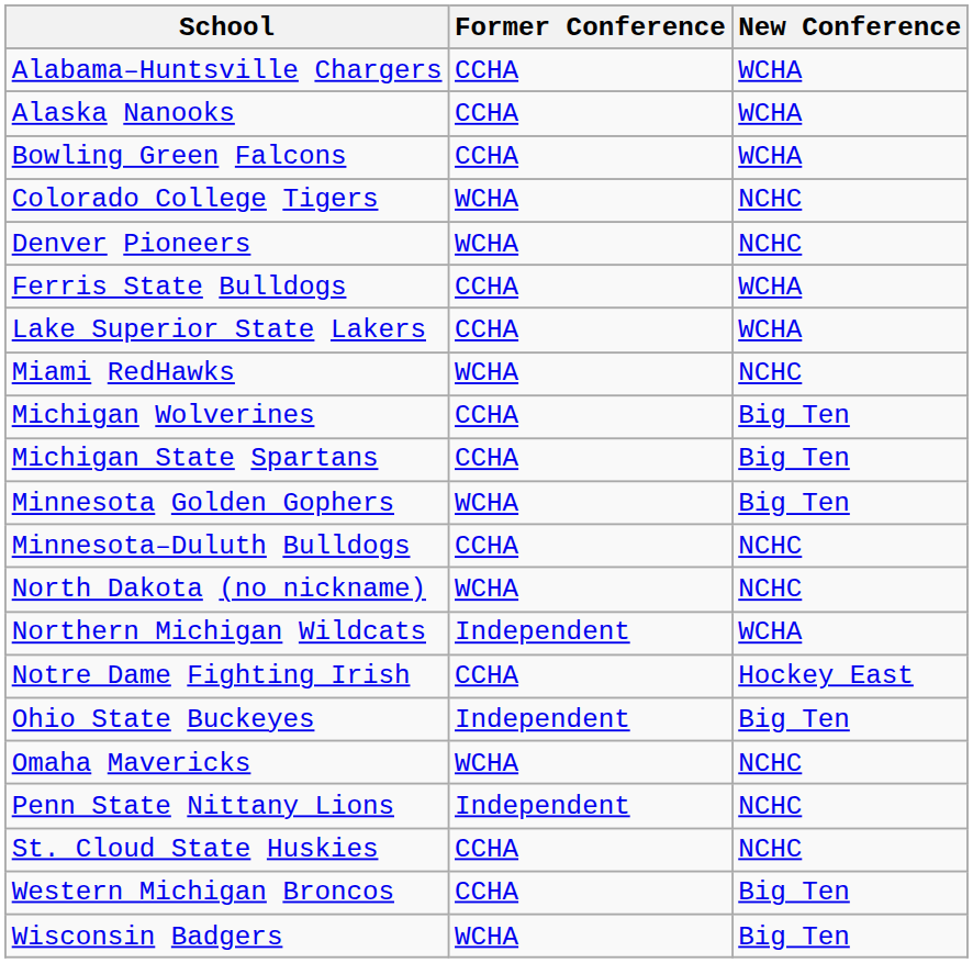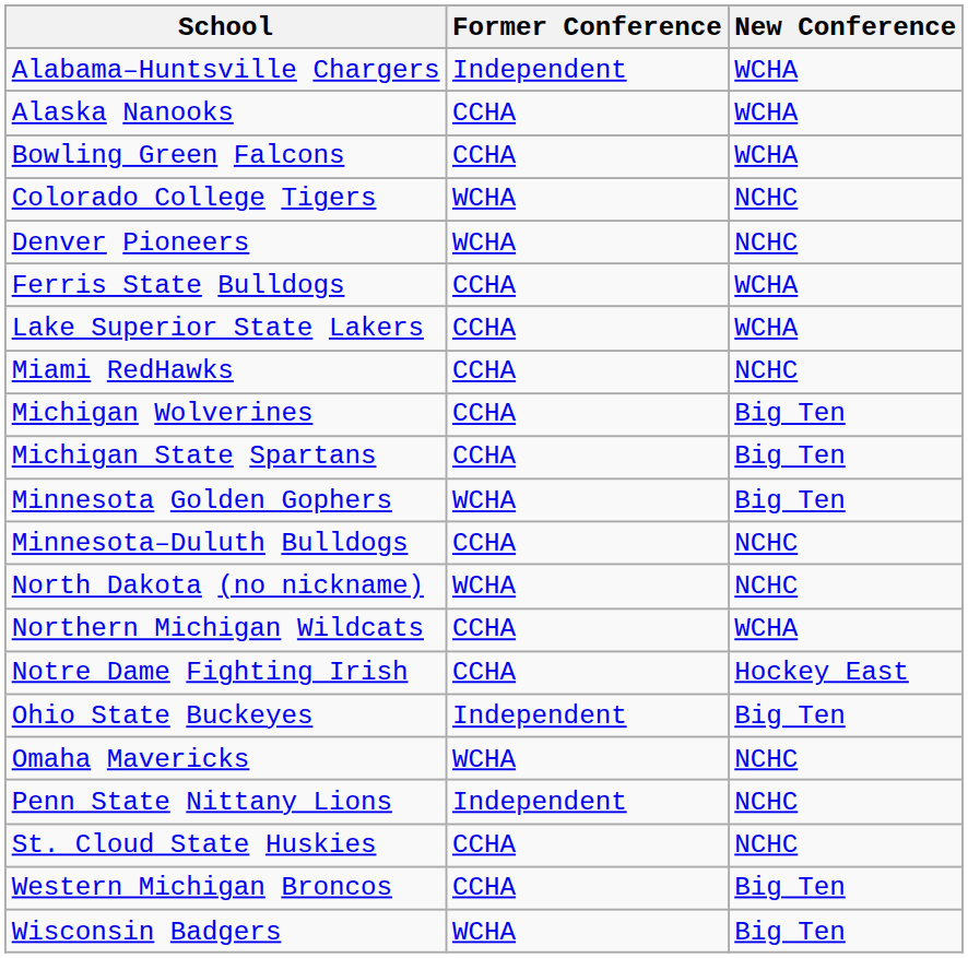 <table class="wikitable sortable">
 <tr>
 <th>School</th>
 <th>Former Conference</th>
 <th>New Conference</th>
 </tr>
 <tr>
 <td><a href='#'>Alabama–Huntsville</a> <a href='#'>Chargers</a></td>
-<td><a href='#'>CCHA</a></td>
+<td><a href='#'>Independent</a></td>
 <td><a href='#'>WCHA</a></td>
 </tr>
 <tr>
 <td><a href='#'>Alaska</a> <a href='#'>Nanooks</a></td>
 <td><a href='#'>CCHA</a></td>
 <td><a href='#'>WCHA</a></td>
 </tr>
 <tr>
 <td><a href='#'>Bowling Green</a> <a href='#'>Falcons</a></td>
 <td><a href='#'>CCHA</a></td>
 <td><a href='#'>WCHA</a></td>
 </tr>
 <tr>
 <td><a href='#'>Colorado College</a> <a href='#'>Tigers</a></td>
 <td><a href='#'>WCHA</a></td>
 <td><a href='#'>NCHC</a></td>
 </tr>
 <tr>
 <td><a href='#'>Denver</a> <a href='#'>Pioneers</a></td>
 <td><a href='#'>WCHA</a></td>
 <td><a href='#'>NCHC</a></td>
 </tr>
 <tr>
 <td><a href='#'>Ferris State</a> <a href='#'>Bulldogs</a></td>
 <td><a href='#'>CCHA</a></td>
 <td><a href='#'>WCHA</a></td>
 </tr>
 <tr>
 <td><a href='#'>Lake Superior State</a> <a href='#'>Lakers</a></td>
 <td><a href='#'>CCHA</a></td>
 <td><a href='#'>WCHA</a></td>
 </tr>
 <tr>
 <td><a href='#'>Miami</a> <a href='#'>RedHawks</a></td>
-<td><a href='#'>WCHA</a></td>
+<td><a href='#'>CCHA</a></td>
 <td><a href='#'>NCHC</a></td>
 </tr>
 <tr>
 <td><a href='#'>Michigan</a> <a href='#'>Wolverines</a></td>
 <td><a href='#'>CCHA</a></td>
 <td><a href='#'>Big Ten</a></td>
 </tr>
 <tr>
 <td><a href='#'>Michigan State</a> <a href='#'>Spartans</a></td>
 <td><a href='#'>CCHA</a></td>
 <td><a href='#'>Big Ten</a></td>
 </tr>
 <tr>
 <td><a href='#'>Minnesota</a> <a href='#'>Golden Gophers</a></td>
 <td><a href='#'>WCHA</a></td>
 <td><a href='#'>Big Ten</a></td>
 </tr>
 <tr>
 <td><a href='#'>Minnesota–Duluth</a> <a href='#'>Bulldogs</a></td>
 <td><a href='#'>CCHA</a></td>
 <td><a href='#'>NCHC</a></td>
 </tr>
 <tr>
 <td><a href='#'>North Dakota</a> <a href='#'>(no nickname)</a></td>
 <td><a href='#'>WCHA</a></td>
 <td><a href='#'>NCHC</a></td>
 </tr>
 <tr>
 <td><a href='#'>Northern Michigan</a> <a href='#'>Wildcats</a></td>
-<td><a href='#'>Independent</a></td>
+<td><a href='#'>CCHA</a></td>
 <td><a href='#'>WCHA</a></td>
 </tr>
 <tr>
 <td><a href='#'>Notre Dame</a> <a href='#'>Fighting Irish</a></td>
 <td><a href='#'>CCHA</a></td>
 <td><a href='#'>Hockey East</a></td>
 </tr>
 <tr>
 <td><a href='#'>Ohio State</a> <a href='#'>Buckeyes</a></td>
 <td><a href='#'>Independent</a></td>
 <td><a href='#'>Big Ten</a></td>
 </tr>
 <tr>
 <td><a href='#'>Omaha</a> <a href='#'>Mavericks</a></td>
 <td><a href='#'>WCHA</a></td>
 <td><a href='#'>NCHC</a></td>
 </tr>
 <tr>
 <td><a href='#'>Penn State</a> <a href='#'>Nittany Lions</a></td>
 <td><a href='#'>Independent</a></td>
 <td><a href='#'>NCHC</a></td>
 </tr>
 <tr>
 <td><a href='#'>St. Cloud State</a> <a href='#'>Huskies</a></td>
 <td><a href='#'>CCHA</a></td>
 <td><a href='#'>NCHC</a></td>
 </tr>
 <tr>
 <td><a href='#'>Western Michigan</a> <a href='#'>Broncos</a></td>
 <td><a href='#'>CCHA</a></td>
 <td><a href='#'>Big Ten</a></td>
 </tr>
 <tr>
 <td><a href='#'>Wisconsin</a> <a href='#'>Badgers</a></td>
 <td><a href='#'>WCHA</a></td>
 <td><a href='#'>Big Ten</a></td>
 </tr>
 </table>
